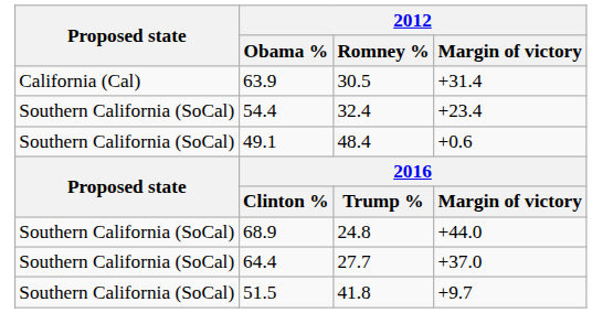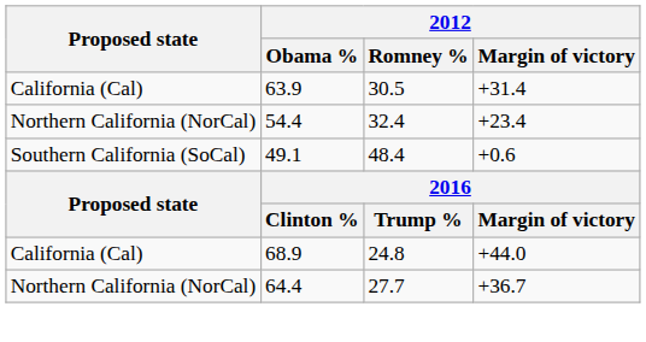 <table class="wikitable" align=right>
 <tr>
 <th rowspan="2">Proposed state</th>
 <th colspan="3"><a href='#'>2012</a></th>
 </tr>
 <tr>
 <th>Obama %</th>
 <th>Romney %</th>
 <th>Margin of victory</th>
 </tr>
 <tr>
 <td>California (Cal)</td>
 <td>63.9</td>
 <td>30.5</td>
 <td>+31.4</td>
 </tr>
 <tr>
-<td>Southern California (SoCal)</td>
+<td>Northern California (NorCal)</td>
 <td>54.4</td>
 <td>32.4</td>
 <td>+23.4</td>
 </tr>
 <tr>
 <td>Southern California (SoCal)</td>
 <td>49.1</td>
 <td>48.4</td>
 <td>+0.6</td>
 </tr>
 <tr>
 <th rowspan="2">Proposed state</th>
 <th colspan="3"><a href='#'>2016</a></th>
 </tr>
 <tr>
 <th>Clinton %</th>
 <th>Trump %</th>
 <th>Margin of victory</th>
 </tr>
 <tr>
-<td>Southern California (SoCal)</td>
+<td>California (Cal)</td>
 <td>68.9</td>
 <td>24.8</td>
 <td>+44.0</td>
 </tr>
 <tr>
-<td>Southern California (SoCal)</td>
+<td>Northern California (NorCal)</td>
 <td>64.4</td>
 <td>27.7</td>
-<td>+37.0</td>
-</tr>
-<tr>
-<td>Southern California (SoCal)</td>
-<td>51.5</td>
-<td>41.8</td>
-<td>+9.7</td>
+<td>+36.7</td>
 </tr>
 </table>
